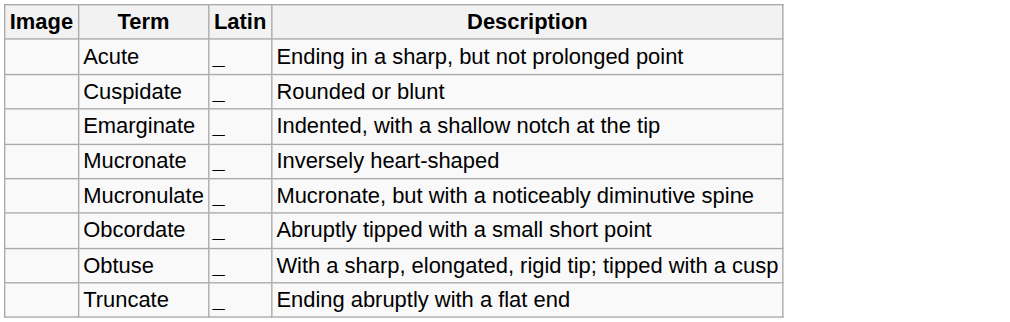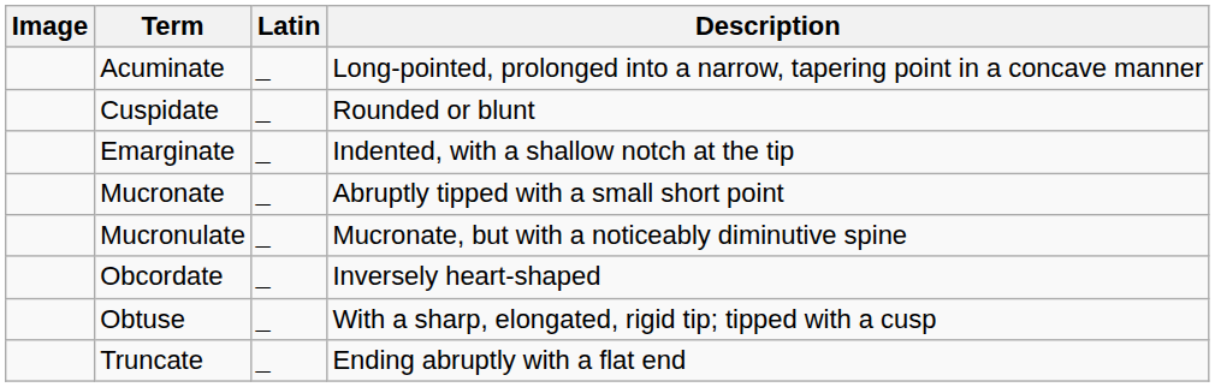 <table class="wikitable sortable centre">
 <tr>
 <th scope="col" class="unsortable">Image</th>
 <th scope="col">Term</th>
 <th scope="col">Latin</th>
 <th scope="col">Description</th>
 </tr>
 <tr>
 <td></td>
-<td>Acute</td>
+<td>Acuminate</td>
 <td><em>_</em></td>
-<td>Ending in a sharp, but not prolonged point</td>
+<td>Long-pointed, prolonged into a narrow, tapering point in a concave manner</td>
 </tr>
 <tr>
 <td></td>
 <td>Cuspidate</td>
 <td><em>_</em></td>
 <td>Rounded or blunt</td>
 </tr>
 <tr>
 <td></td>
 <td>Emarginate</td>
 <td><em>_</em></td>
 <td>Indented, with a shallow notch at the tip</td>
 </tr>
 <tr>
 <td></td>
 <td>Mucronate</td>
 <td><em>_</em></td>
-<td>Inversely heart-shaped</td>
+<td>Abruptly tipped with a small short point</td>
 </tr>
 <tr>
 <td></td>
 <td>Mucronulate</td>
 <td><em>_</em></td>
 <td>Mucronate, but with a noticeably diminutive spine</td>
 </tr>
 <tr>
 <td></td>
 <td>Obcordate</td>
 <td><em>_</em></td>
-<td>Abruptly tipped with a small short point</td>
+<td>Inversely heart-shaped</td>
 </tr>
 <tr>
 <td></td>
 <td>Obtuse</td>
 <td><em>_</em></td>
 <td>With a sharp, elongated, rigid tip; tipped with a cusp</td>
 </tr>
 <tr>
 <td></td>
 <td>Truncate</td>
 <td><em>_</em></td>
 <td>Ending abruptly with a flat end</td>
 </tr>
 </table>
